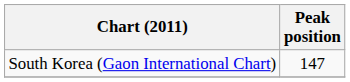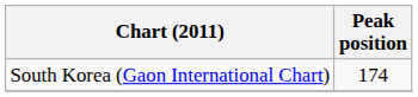 <table class="wikitable sortable">
 <tr>
 <th scope="col">Chart (2011)</th>
 <th scope="col">Peak<br>position</th>
 </tr>
 <tr>
 <td>South Korea (<a href='#'>Gaon International Chart</a>)</td>
-<td style="text-align:center;">147</td>
+<td style="text-align:center;">174</td>
 </tr>
 <tr>
 </tr>
 </table>
